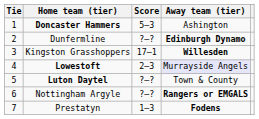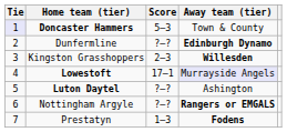 <table class="wikitable" style="text-align:center; font-size:85%">
 <tr>
 <th>Tie</th>
 <th>Home team (tier)</th>
 <th>Score</th>
 <th>Away team (tier)</th>
 <th></th>
 </tr>
 <tr>
-<td align="center">1</td>
+<td align="center" style="background: lavender;">1</td>
 <td><strong>Doncaster Hammers</strong></td>
 <td align="center">5–3</td>
-<td>Ashington</td>
+<td>Town & County</td>
 <td></td>
 </tr>
 <tr>
 <td align="center">2</td>
 <td>Dunfermline</td>
 <td align="center">?–?</td>
 <td><strong>Edinburgh Dynamo</strong></td>
 <td></td>
 </tr>
 <tr>
 <td align="center">3</td>
 <td>Kingston Grasshoppers</td>
-<td align="center">17–1</td>
+<td align="center">2–3</td>
 <td><strong>Willesden</strong></td>
 <td></td>
 </tr>
 <tr>
 <td align="center">4</td>
 <td><strong>Lowestoft</strong></td>
-<td align="center">2–3</td>
+<td align="center">17–1</td>
 <td style="background: lavender;">Murrayside Angels</td>
 <td></td>
 </tr>
 <tr>
 <td align="center">5</td>
 <td><strong>Luton Daytel</strong></td>
 <td align="center">?–?</td>
-<td>Town & County</td>
+<td>Ashington</td>
 <td></td>
 </tr>
 <tr>
 <td align="center">6</td>
 <td>Nottingham Argyle</td>
 <td align="center">?–?</td>
 <td><strong>Rangers or EMGALS</strong></td>
 <td></td>
 </tr>
 <tr>
 <td align="center">7</td>
 <td>Prestatyn</td>
 <td align="center">1–3</td>
 <td><strong>Fodens</strong></td>
 <td></td>
 </tr>
 </table>
